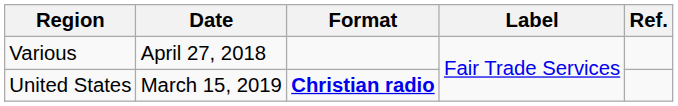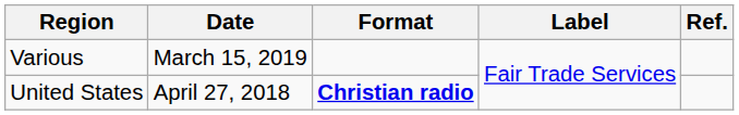 <table class="wikitable plainrowheaders">
 <tr>
 <th scope="col">Region</th>
 <th scope="col">Date</th>
 <th scope="col">Format</th>
 <th scope="col">Label</th>
 <th scope="col">Ref.</th>
 </tr>
 <tr>
 <td>Various</td>
-<td>April 27, 2018</td>
+<td>March 15, 2019</td>
 <td></td>
 <td rowspan="2"><a href='#'>Fair Trade Services</a></td>
 <td></td>
 </tr>
 <tr>
 <td>United States</td>
-<td>March 15, 2019</td>
+<td>April 27, 2018</td>
 <td><strong><a href='#'>Christian radio</a></strong></td>
 <td></td>
 </tr>
 </table>
